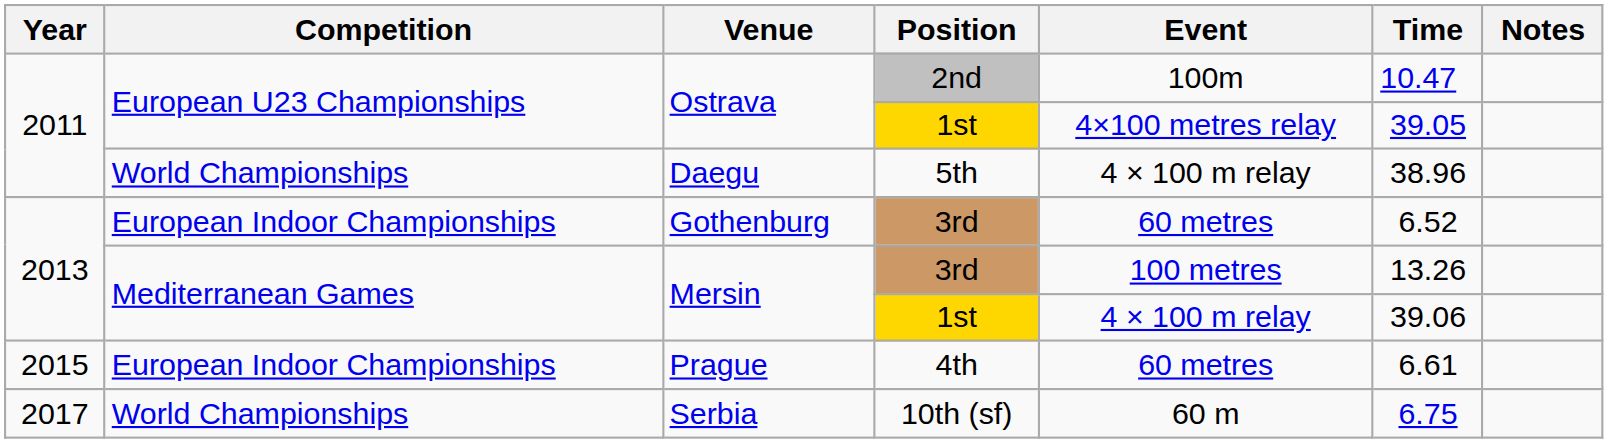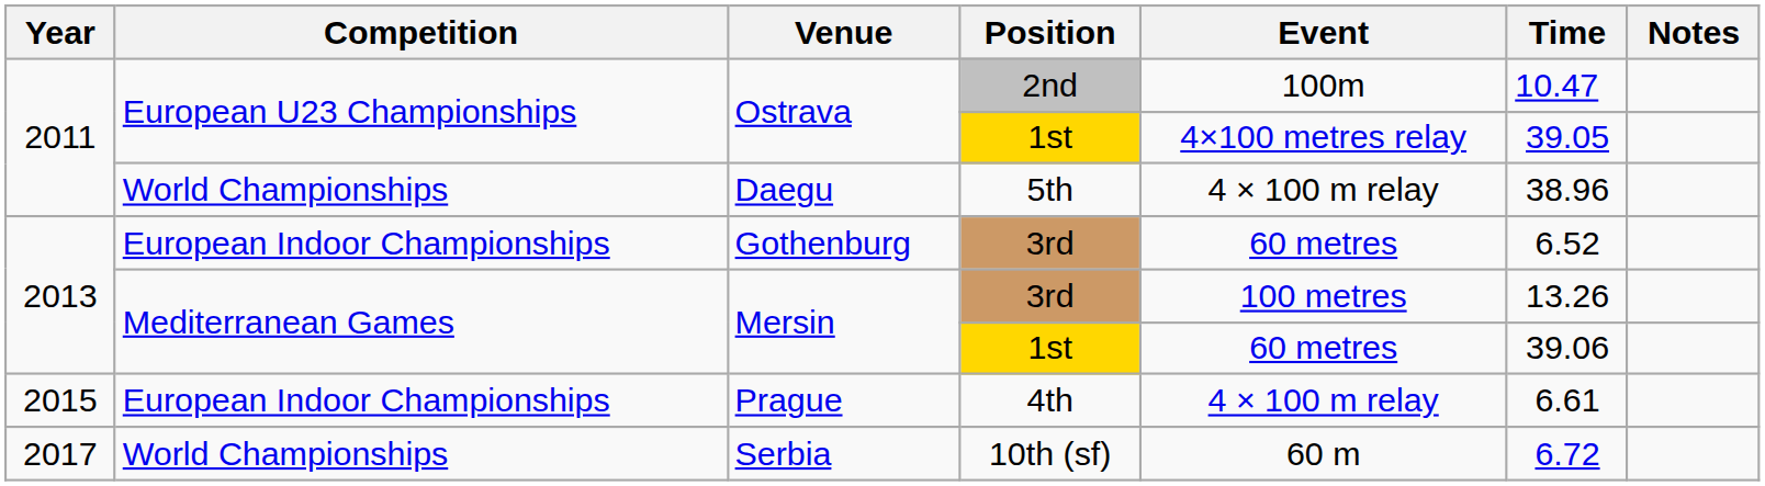 <table class="wikitable" width=60% style="font-size:90%; text-align:center;">
 <tr>
 <th>Year</th>
 <th>Competition</th>
 <th>Venue</th>
 <th>Position</th>
 <th>Event</th>
 <th>Time</th>
 <th>Notes</th>
 </tr>
 <tr>
 <td rowspan=3>2011</td>
 <td rowspan=2 align=left><a href='#'>European U23 Championships</a></td>
 <td rowspan=2 align=left> <a href='#'>Ostrava</a></td>
 <td bgcolor=silver>2nd</td>
 <td>100m</td>
 <td align=left><a href='#'>10.47</a></td>
 <td></td>
 </tr>
 <tr>
 <td bgcolor=gold>1st</td>
 <td><a href='#'>4×100 metres relay</a></td>
 <td><a href='#'>39.05</a></td>
 <td></td>
 </tr>
 <tr>
 <td align=left><a href='#'>World Championships</a></td>
 <td align=left> <a href='#'>Daegu</a></td>
 <td>5th</td>
 <td>4 × 100 m relay</td>
 <td>38.96</td>
 <td></td>
 </tr>
 <tr>
 <td rowspan=3>2013</td>
 <td rowspan=1 align=left><a href='#'>European Indoor Championships</a></td>
 <td rowspan=1 align=left> <a href='#'>Gothenburg</a></td>
 <td bgcolor=cc9966>3rd</td>
 <td><a href='#'>60 metres</a></td>
 <td>6.52</td>
 <td></td>
 </tr>
 <tr>
 <td align=left rowspan=2><a href='#'>Mediterranean Games</a></td>
 <td align=left rowspan=2> <a href='#'>Mersin</a></td>
 <td bgcolor=cc9966>3rd</td>
 <td><a href='#'>100 metres</a></td>
 <td>13.26</td>
 <td></td>
 </tr>
 <tr>
 <td bgcolor=gold>1st</td>
-<td><a href='#'>4 × 100 m relay</a></td>
+<td><a href='#'>60 metres</a></td>
 <td>39.06</td>
 <td></td>
 </tr>
 <tr>
 <td>2015</td>
 <td align=left><a href='#'>European Indoor Championships</a></td>
 <td align=left> <a href='#'>Prague</a></td>
 <td>4th</td>
-<td><a href='#'>60 metres</a></td>
+<td><a href='#'>4 × 100 m relay</a></td>
 <td>6.61</td>
 <td></td>
 </tr>
 <tr>
 <td>2017</td>
 <td align=left><a href='#'>World Championships</a></td>
 <td align=left> <a href='#'>Serbia</a></td>
 <td>10th (sf)</td>
 <td>60 m</td>
-<td><a href='#'>6.75</a></td>
+<td><a href='#'>6.72</a></td>
 <td></td>
 </tr>
 </table>
